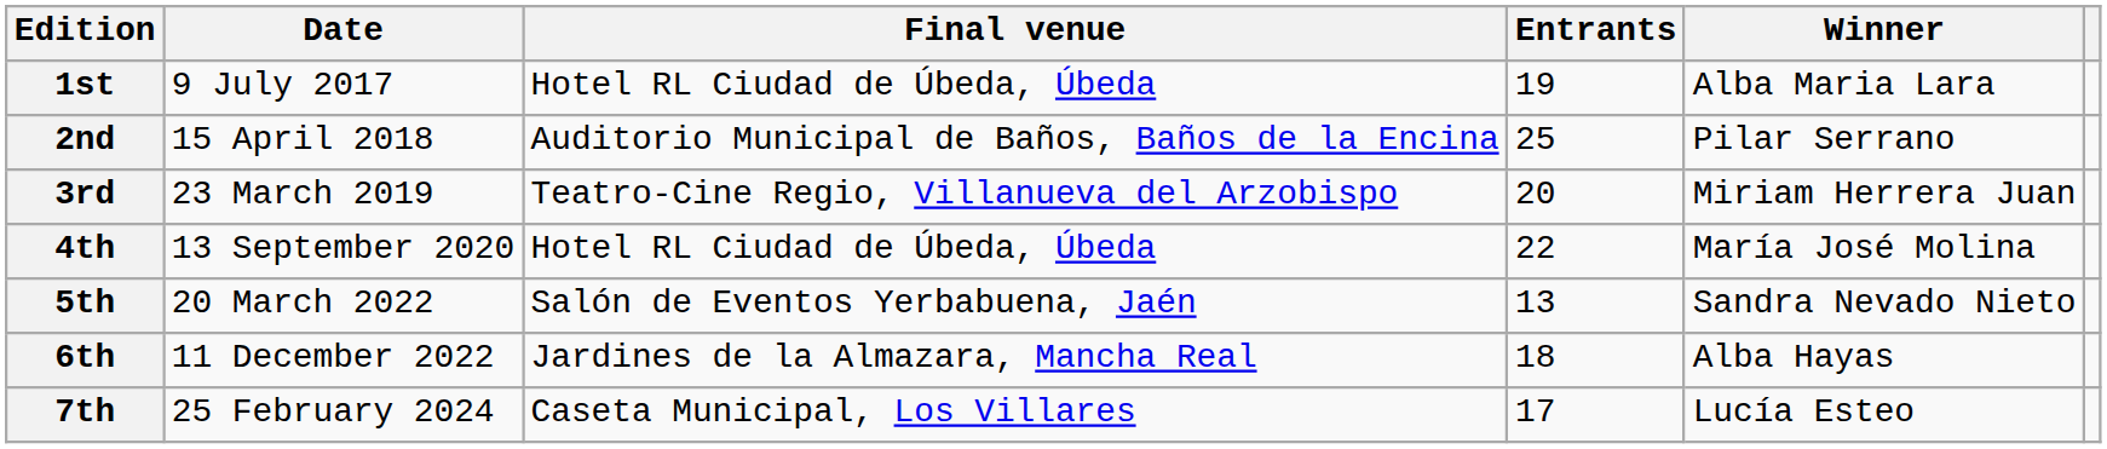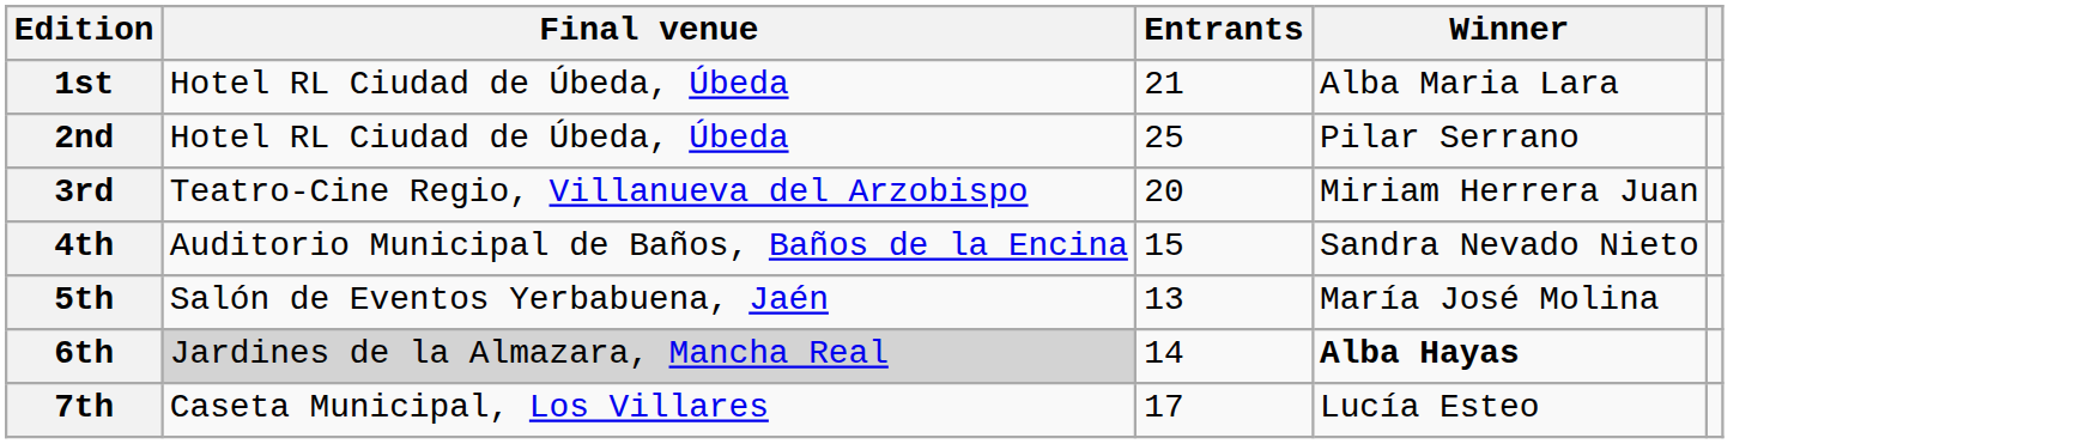 <table class="wikitable defaultcenter col2left col3left col5left" style="font-size:95%;">
 <tr>
 <th>Edition</th>
-<th>Date</th>
 <th>Final venue</th>
 <th>Entrants</th>
 <th>Winner</th>
 <th></th>
 </tr>
 <tr>
 <th>1st</th>
-<td>9 July 2017</td>
 <td>Hotel RL Ciudad de Úbeda, <a href='#'>Úbeda</a></td>
-<td>19</td>
+<td>21</td>
 <td>Alba Maria Lara</td>
 <td></td>
 </tr>
 <tr>
 <th>2nd</th>
-<td>15 April 2018</td>
-<td>Auditorio Municipal de Baños, <a href='#'>Baños de la Encina</a></td>
+<td>Hotel RL Ciudad de Úbeda, <a href='#'>Úbeda</a></td>
 <td>25</td>
 <td>Pilar Serrano</td>
 <td></td>
 </tr>
 <tr>
 <th>3rd</th>
-<td>23 March 2019</td>
 <td>Teatro-Cine Regio, <a href='#'>Villanueva del Arzobispo</a></td>
 <td>20</td>
 <td>Miriam Herrera Juan</td>
 <td></td>
 </tr>
 <tr>
 <th>4th</th>
-<td>13 September 2020</td>
-<td>Hotel RL Ciudad de Úbeda, <a href='#'>Úbeda</a></td>
-<td>22</td>
+<td>Auditorio Municipal de Baños, <a href='#'>Baños de la Encina</a></td>
+<td>15</td>
+<td>Sandra Nevado Nieto</td>
+<td></td>
+</tr>
+<tr>
+<th>5th</th>
+<td>Salón de Eventos Yerbabuena, <a href='#'>Jaén</a></td>
+<td>13</td>
 <td>María José Molina</td>
 <td></td>
 </tr>
 <tr>
-<th>5th</th>
-<td>20 March 2022</td>
-<td>Salón de Eventos Yerbabuena, <a href='#'>Jaén</a></td>
-<td>13</td>
-<td>Sandra Nevado Nieto</td>
-<td></td>
-</tr>
-<tr>
 <th>6th</th>
-<td>11 December 2022</td>
-<td>Jardines de la Almazara, <a href='#'>Mancha Real</a></td>
-<td>18</td>
-<td>Alba Hayas</td>
+<td style="background: lightgrey;">Jardines de la Almazara, <a href='#'>Mancha Real</a></td>
+<td>14</td>
+<td><strong>Alba Hayas</strong></td>
 <td></td>
 </tr>
 <tr>
 <th>7th</th>
-<td>25 February 2024</td>
 <td>Caseta Municipal, <a href='#'>Los Villares</a></td>
 <td>17</td>
 <td>Lucía Esteo</td>
 <td></td>
 </tr>
 </table>
